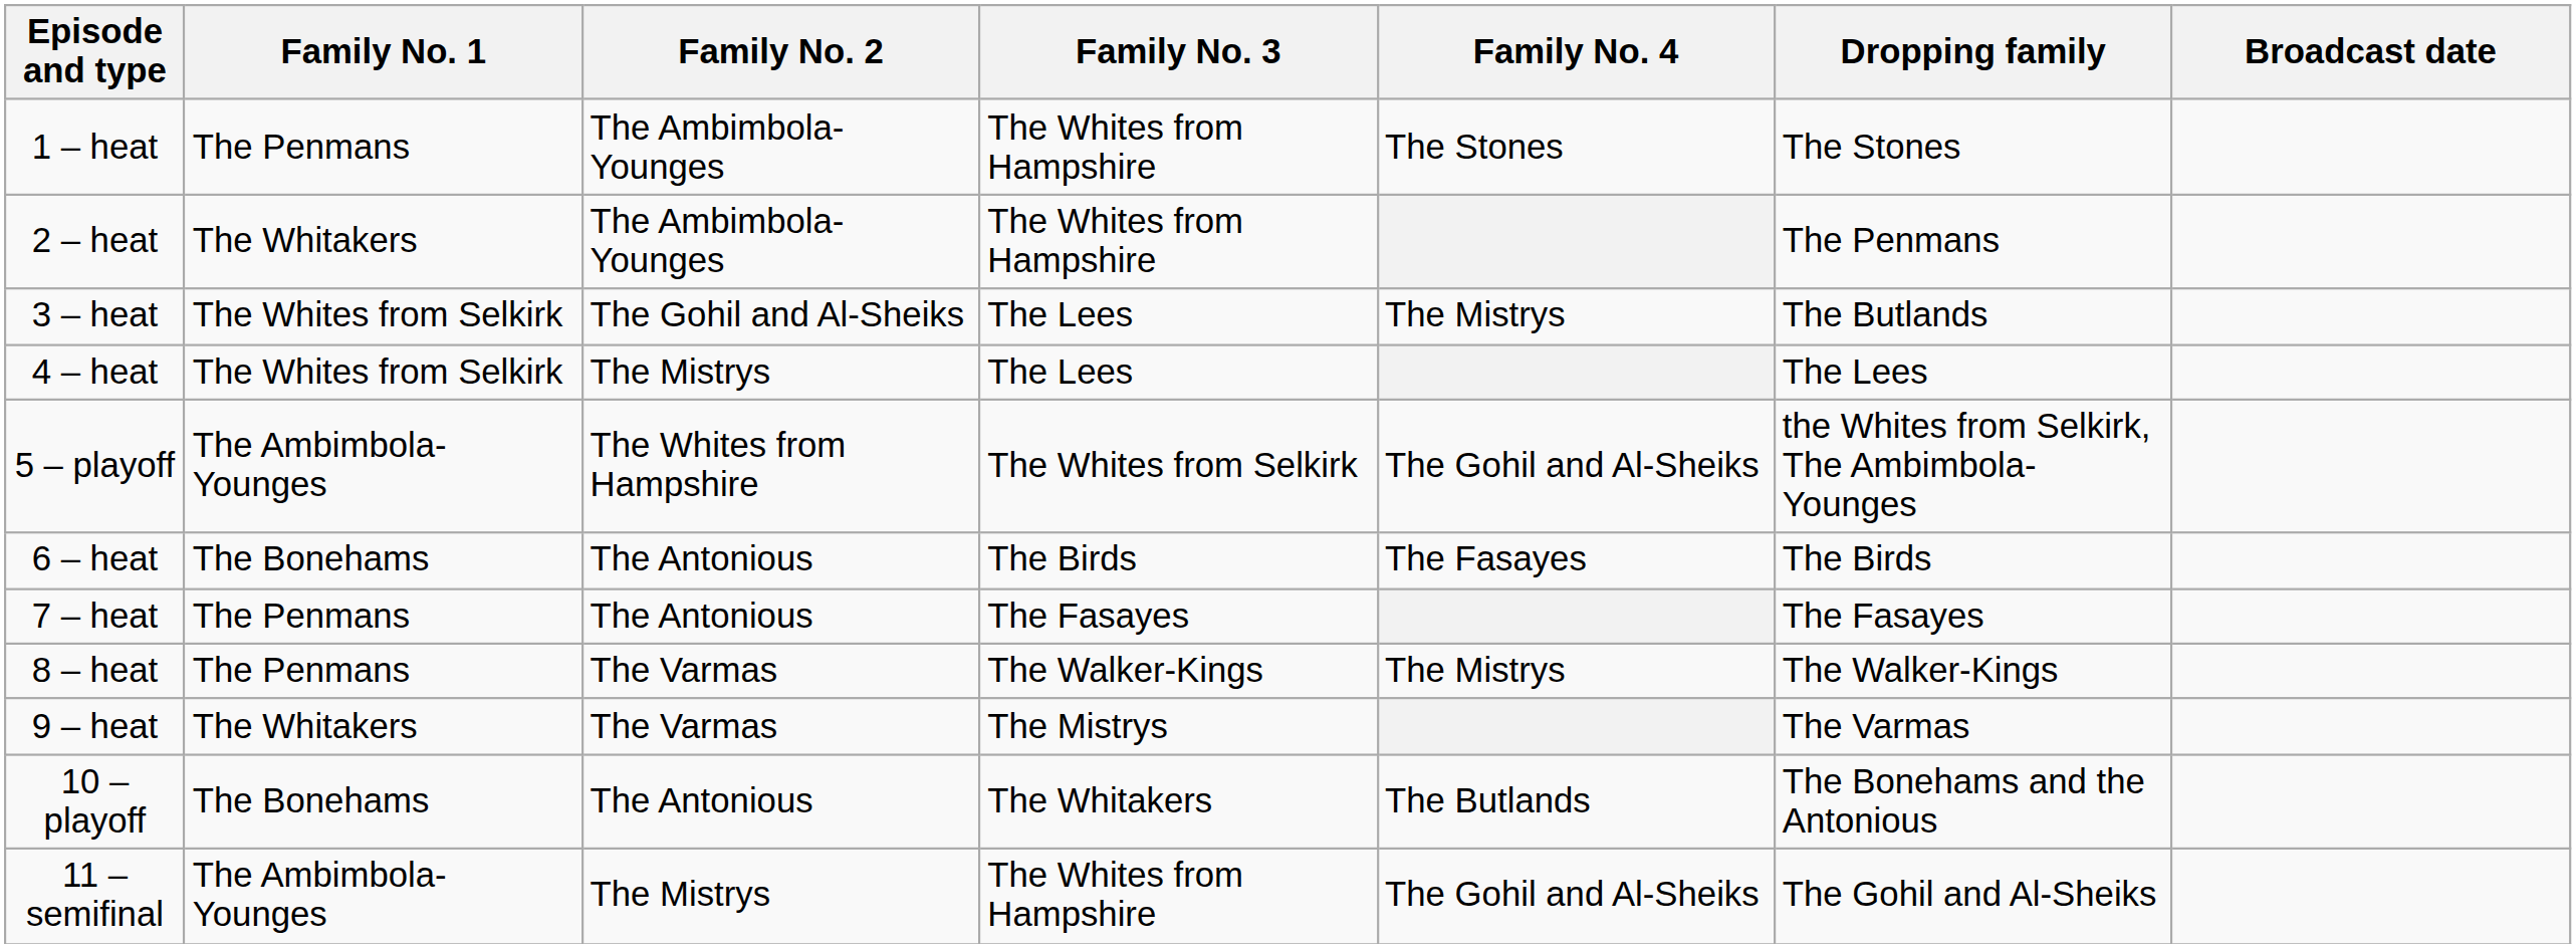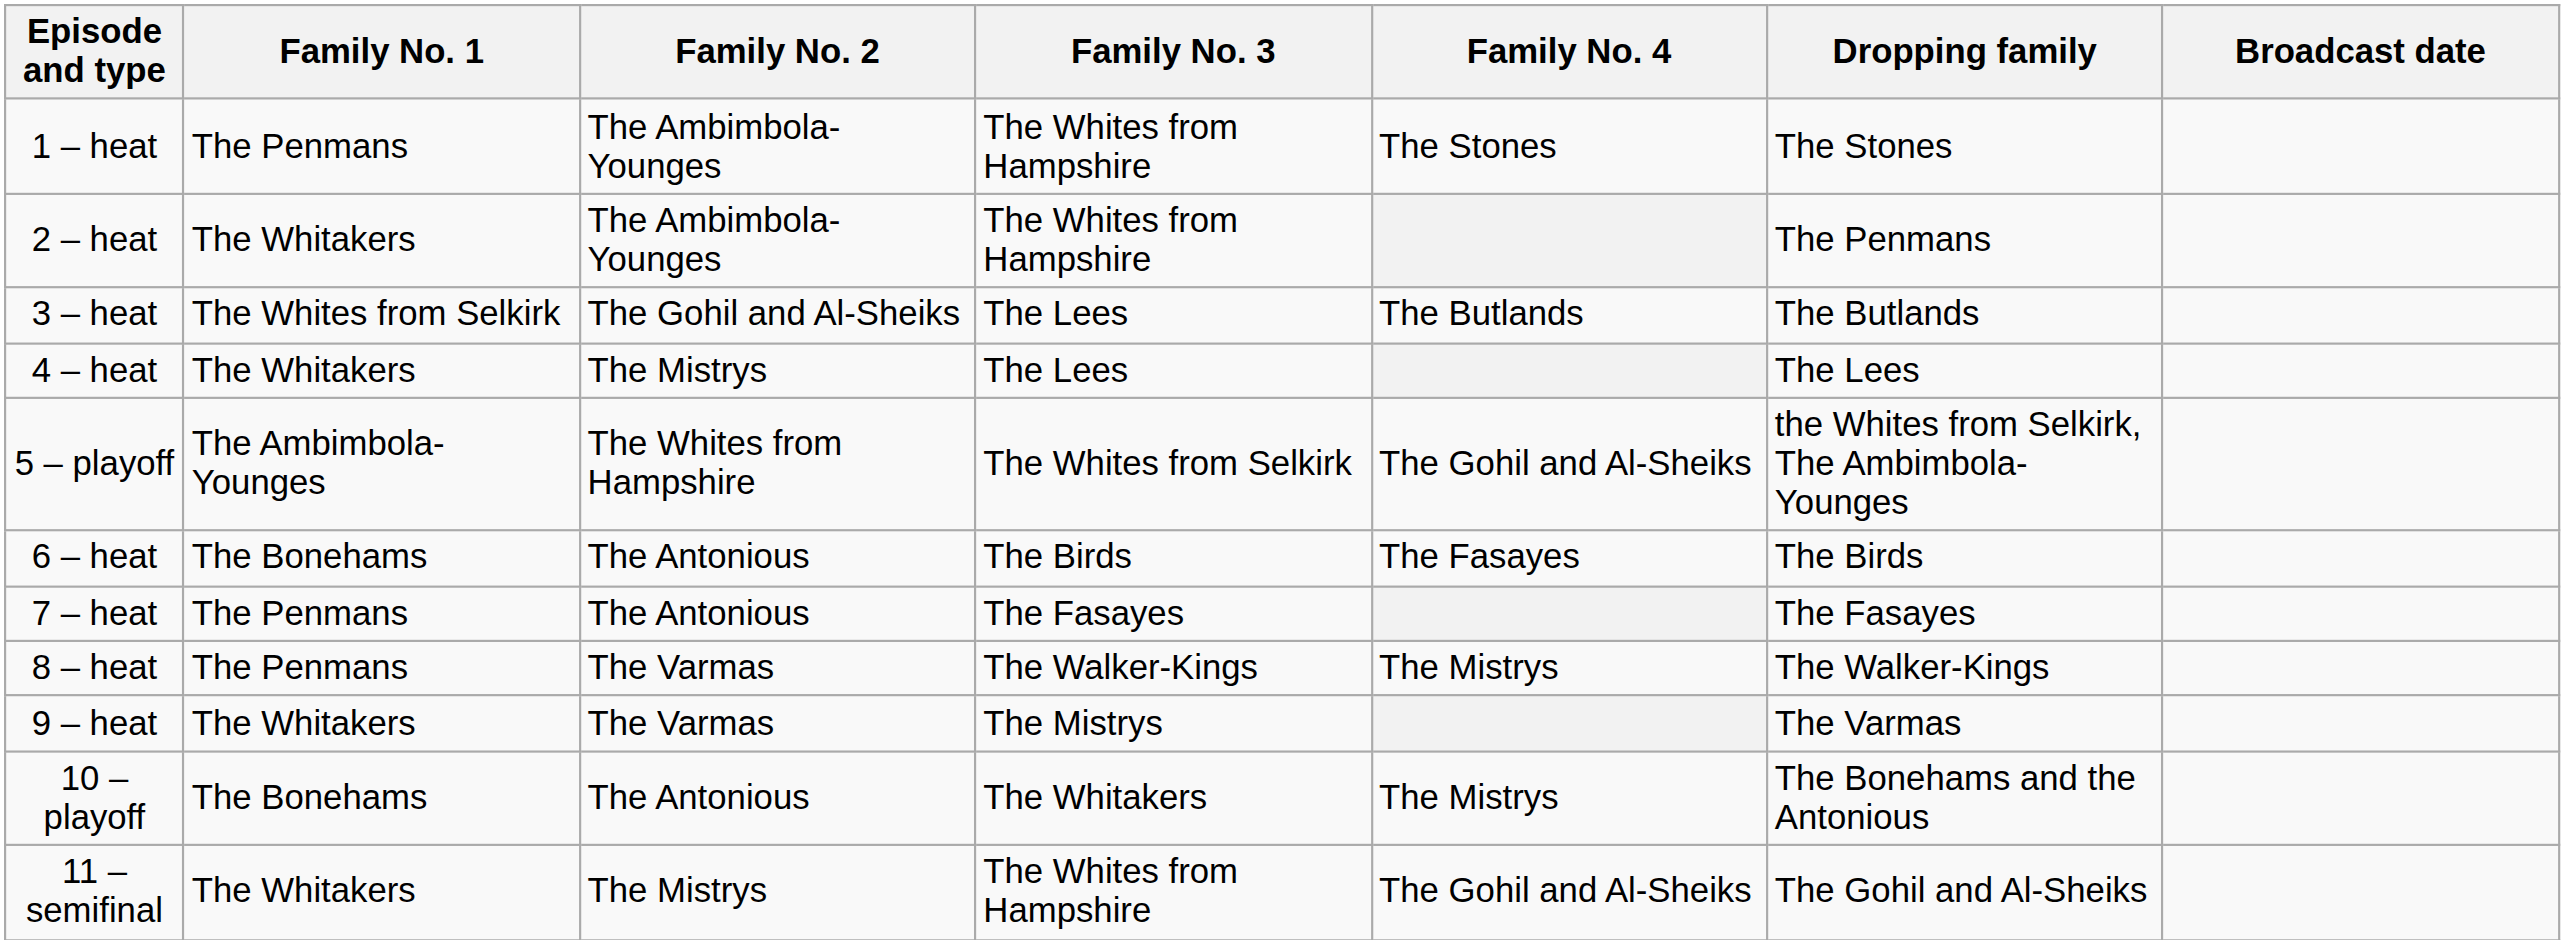 <table class="wikitable">
 <tr>
 <th width="75">Episode and type</th>
 <th width="175">Family No. 1</th>
 <th width="175">Family No. 2</th>
 <th width="175">Family No. 3</th>
 <th width="175">Family No. 4</th>
 <th width="175">Dropping family</th>
 <th width="175">Broadcast date</th>
 </tr>
 <tr>
 <td align="center">1 – heat</td>
 <td>The Penmans</td>
 <td>The Ambimbola-Younges</td>
 <td>The Whites from Hampshire</td>
 <td>The Stones</td>
 <td>The Stones</td>
 <td></td>
 </tr>
 <tr>
 <td align="center">2 – heat</td>
 <td>The Whitakers</td>
 <td>The Ambimbola-Younges</td>
 <td>The Whites from Hampshire</td>
 <th></th>
 <td>The Penmans</td>
 <td></td>
 </tr>
 <tr>
 <td align="center">3 – heat</td>
 <td>The Whites from Selkirk</td>
 <td>The Gohil and Al-Sheiks</td>
 <td>The Lees</td>
-<td>The Mistrys</td>
+<td>The Butlands</td>
 <td>The Butlands</td>
 <td></td>
 </tr>
 <tr>
 <td align="center">4 – heat</td>
-<td>The Whites from Selkirk</td>
+<td>The Whitakers</td>
 <td>The Mistrys</td>
 <td>The Lees</td>
 <th></th>
 <td>The Lees</td>
 <td></td>
 </tr>
 <tr>
 <td align="center">5 – playoff</td>
 <td>The Ambimbola-Younges</td>
 <td>The Whites from Hampshire</td>
 <td>The Whites from Selkirk</td>
 <td>The Gohil and Al-Sheiks</td>
 <td>the Whites from Selkirk, The Ambimbola-Younges</td>
 <td></td>
 </tr>
 <tr>
 <td align="center">6 – heat</td>
 <td>The Bonehams</td>
 <td>The Antonious</td>
 <td>The Birds</td>
 <td>The Fasayes</td>
 <td>The Birds</td>
 <td></td>
 </tr>
 <tr>
 <td align="center">7 – heat</td>
 <td>The Penmans</td>
 <td>The Antonious</td>
 <td>The Fasayes</td>
 <th></th>
 <td>The Fasayes</td>
 <td></td>
 </tr>
 <tr>
 <td align="center">8 – heat</td>
 <td>The Penmans</td>
 <td>The Varmas</td>
 <td>The Walker-Kings</td>
 <td>The Mistrys</td>
 <td>The Walker-Kings</td>
 <td></td>
 </tr>
 <tr>
 <td align="center">9 – heat</td>
 <td>The Whitakers</td>
 <td>The Varmas</td>
 <td>The Mistrys</td>
 <th></th>
 <td>The Varmas</td>
 <td></td>
 </tr>
 <tr>
 <td align="center">10 – playoff</td>
 <td>The Bonehams</td>
 <td>The Antonious</td>
 <td>The Whitakers</td>
-<td>The Butlands</td>
+<td>The Mistrys</td>
 <td>The Bonehams and the Antonious</td>
 <td></td>
 </tr>
 <tr>
 <td align="center">11 – semifinal</td>
-<td>The Ambimbola-Younges</td>
+<td>The Whitakers</td>
 <td>The Mistrys</td>
 <td>The Whites from Hampshire</td>
 <td>The Gohil and Al-Sheiks</td>
 <td>The Gohil and Al-Sheiks</td>
 <td></td>
 </tr>
 </table>
